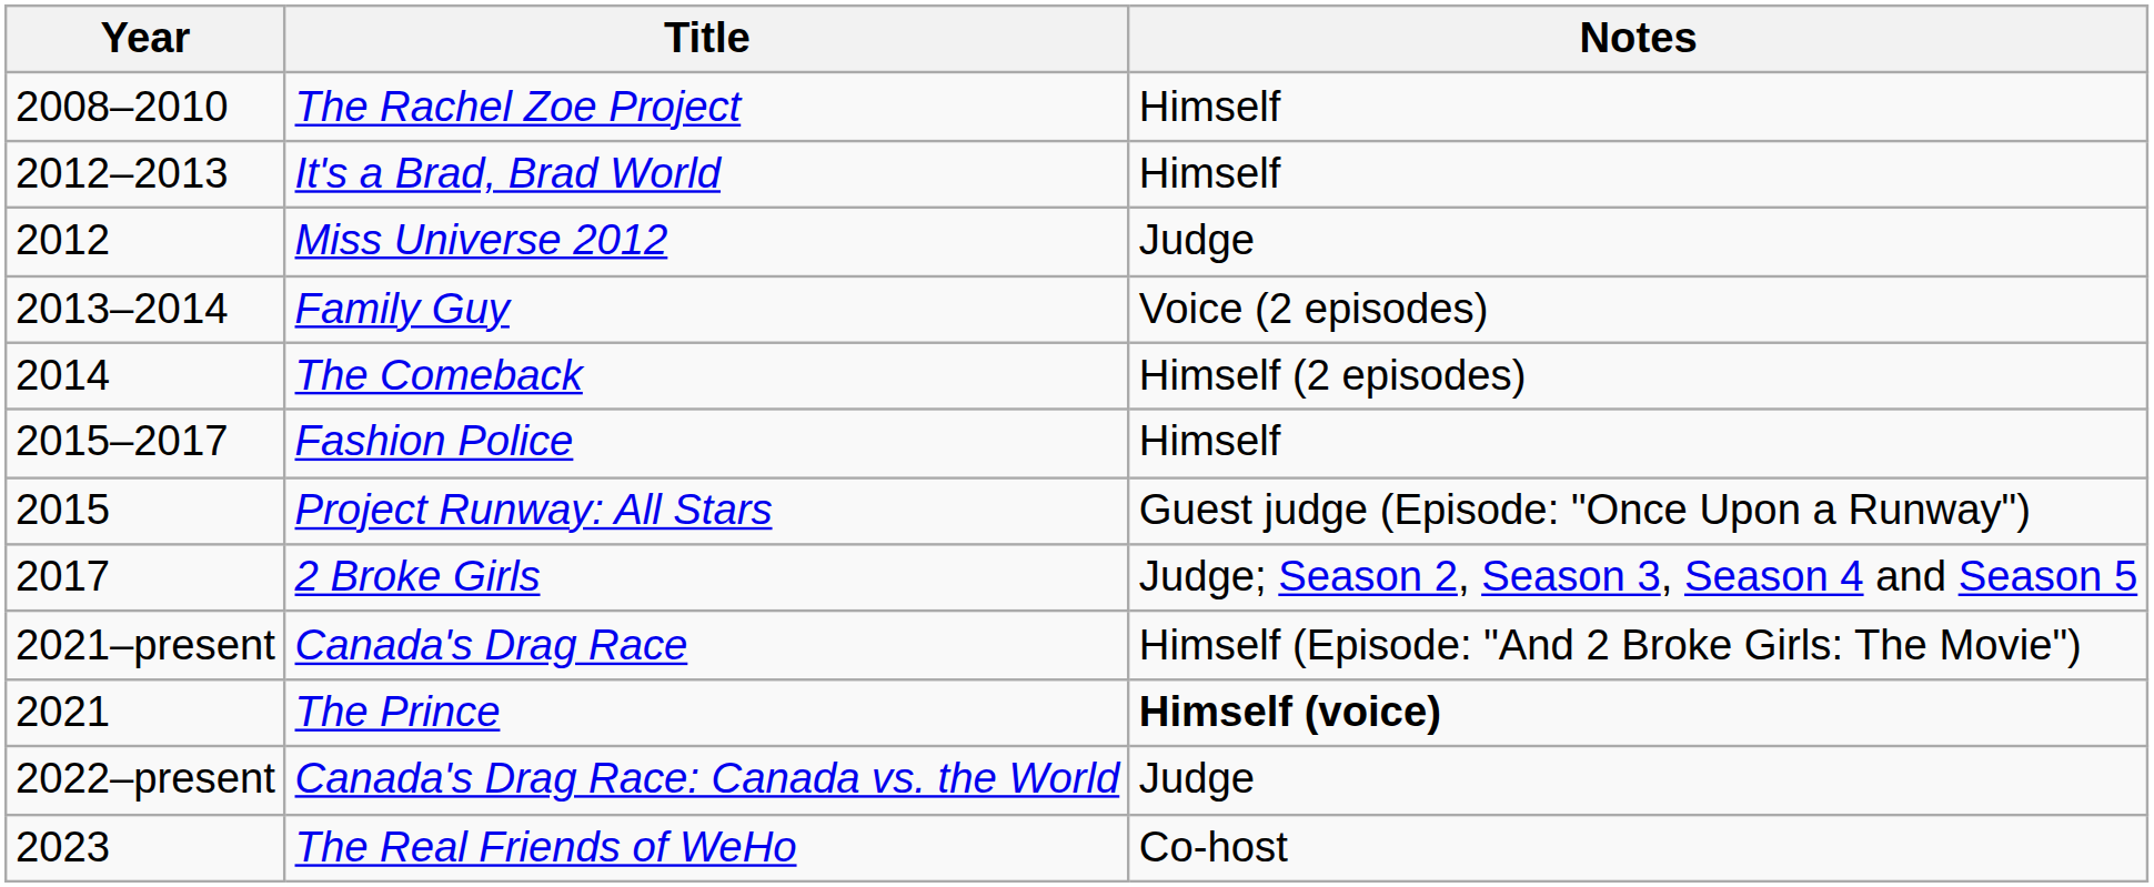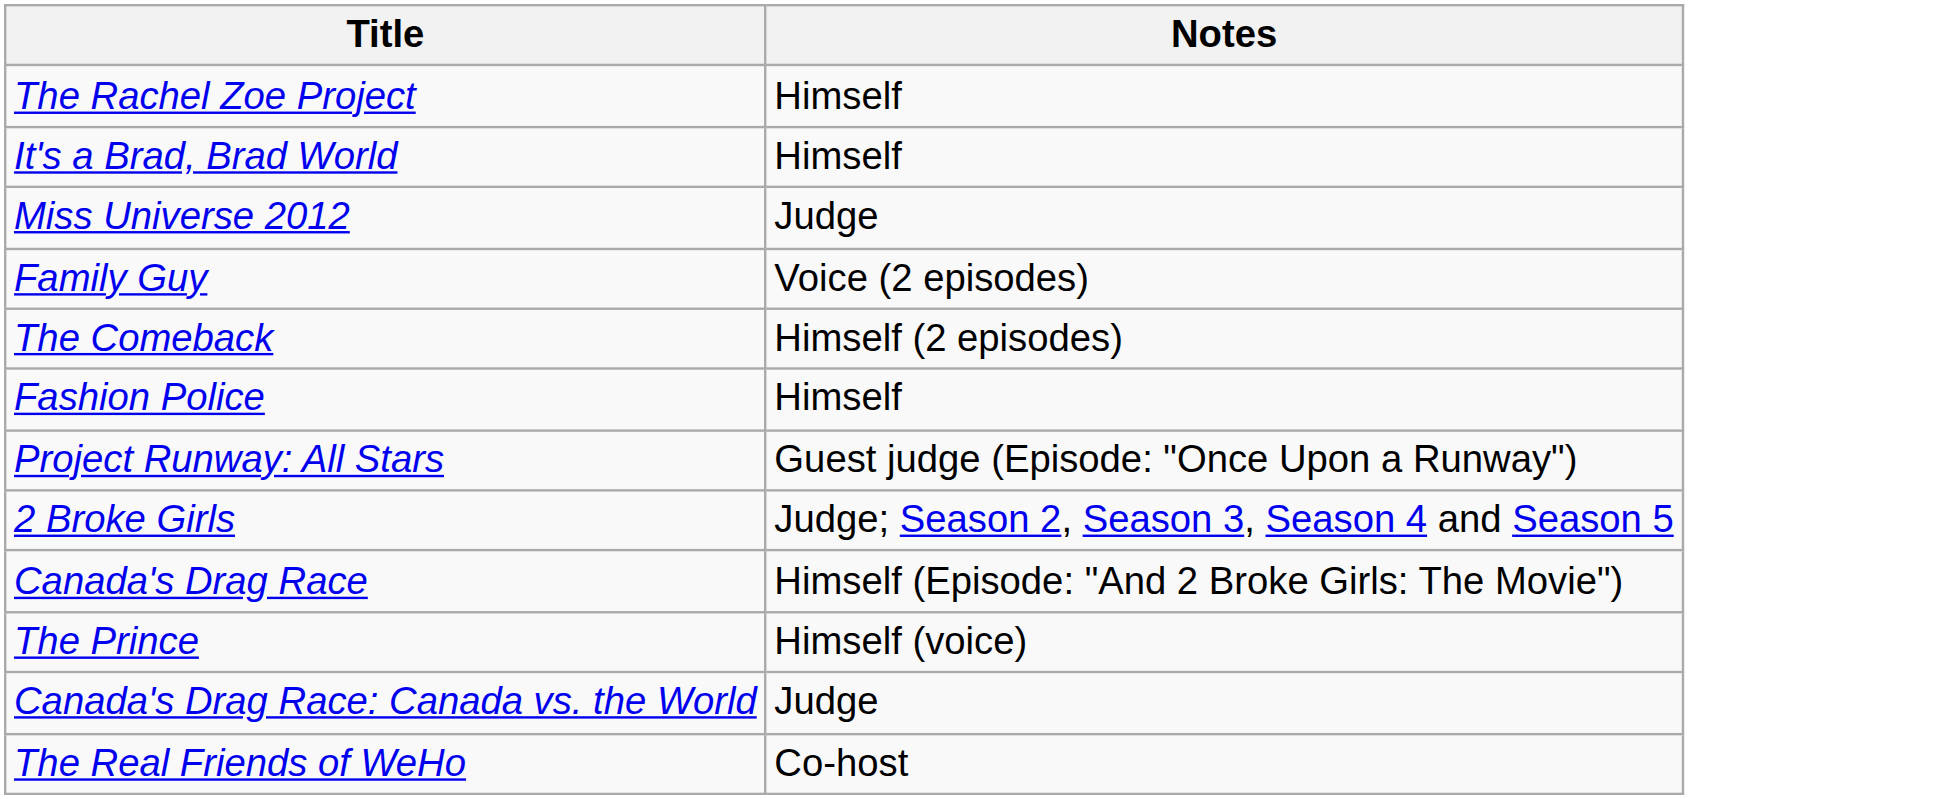 <table class="wikitable sortable">
 <tr>
-<th>Year</th>
 <th>Title</th>
 <th>Notes</th>
 </tr>
 <tr>
-<td>2008–2010</td>
 <td><em><a href='#'>The Rachel Zoe Project</a></em></td>
 <td>Himself</td>
 </tr>
 <tr>
-<td>2012–2013</td>
 <td><em><a href='#'>It's a Brad, Brad World</a></em></td>
 <td>Himself</td>
 </tr>
 <tr>
-<td>2012</td>
 <td><em><a href='#'>Miss Universe 2012</a></em></td>
 <td>Judge</td>
 </tr>
 <tr>
-<td>2013–2014</td>
 <td><em><a href='#'>Family Guy</a></em></td>
 <td>Voice (2 episodes)</td>
 </tr>
 <tr>
-<td>2014</td>
 <td><em><a href='#'>The Comeback</a></em></td>
 <td>Himself (2 episodes)</td>
 </tr>
 <tr>
-<td>2015–2017</td>
 <td><em><a href='#'>Fashion Police</a></em></td>
 <td>Himself</td>
 </tr>
 <tr>
-<td>2015</td>
 <td><em><a href='#'>Project Runway: All Stars</a></em></td>
 <td>Guest judge (Episode: "Once Upon a Runway")</td>
 </tr>
 <tr>
-<td>2017</td>
 <td><em><a href='#'>2 Broke Girls</a></em></td>
 <td>Judge; <a href='#'>Season 2</a>, <a href='#'>Season 3</a>, <a href='#'>Season 4</a> and <a href='#'>Season 5</a></td>
 </tr>
 <tr>
-<td>2021–present</td>
 <td><em><a href='#'>Canada's Drag Race</a></em></td>
 <td>Himself (Episode: "And 2 Broke Girls: The Movie")</td>
 </tr>
 <tr>
-<td>2021</td>
 <td><em><a href='#'>The Prince</a></em></td>
-<td><strong>Himself (voice)</strong></td>
+<td>Himself (voice)</td>
 </tr>
 <tr>
-<td>2022–present</td>
 <td><em><a href='#'>Canada's Drag Race: Canada vs. the World</a></em></td>
 <td>Judge</td>
 </tr>
 <tr>
-<td>2023</td>
 <td><em><a href='#'>The Real Friends of WeHo</a></em></td>
 <td>Co-host</td>
 </tr>
 </table>
